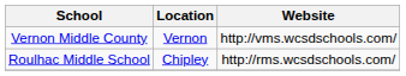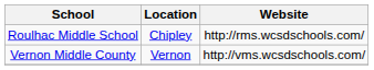 <table class="wikitable" style="text-align:center">
 <tr>
 <th>School</th>
 <th>Location</th>
 <th>Website</th>
 </tr>
 <tr>
+<td><a href='#'>Roulhac Middle School</a></td>
+<td><a href='#'>Chipley</a></td>
+<td>http://rms.wcsdschools.com/</td>
+</tr>
+<tr>
 <td><a href='#'>Vernon Middle County</a></td>
 <td><a href='#'>Vernon</a></td>
 <td>http://vms.wcsdschools.com/</td>
 </tr>
 <tr>
-<td><a href='#'>Roulhac Middle School</a></td>
-<td><a href='#'>Chipley</a></td>
-<td>http://rms.wcsdschools.com/</td>
-</tr>
-<tr>
 </tr>
 </table>
